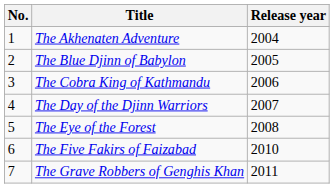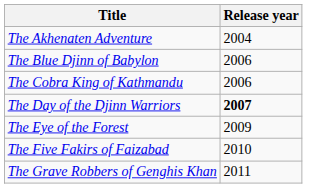 <table class="wikitable">
 <tr>
-<th>No.</th>
 <th>Title</th>
 <th>Release year</th>
 </tr>
 <tr>
-<td>1</td>
 <td><em><a href='#'>The Akhenaten Adventure</a></em></td>
 <td>2004</td>
 </tr>
 <tr>
-<td>2</td>
 <td><em><a href='#'>The Blue Djinn of Babylon</a></em></td>
-<td>2005</td>
+<td>2006</td>
 </tr>
 <tr>
-<td>3</td>
 <td><em><a href='#'>The Cobra King of Kathmandu</a></em></td>
 <td>2006</td>
 </tr>
 <tr>
-<td>4</td>
 <td><em><a href='#'>The Day of the Djinn Warriors</a></em></td>
-<td>2007</td>
+<td><strong>2007</strong></td>
 </tr>
 <tr>
-<td>5</td>
 <td><em><a href='#'>The Eye of the Forest</a></em></td>
-<td>2008</td>
+<td>2009</td>
 </tr>
 <tr>
-<td>6</td>
 <td><em><a href='#'>The Five Fakirs of Faizabad</a></em></td>
 <td>2010</td>
 </tr>
 <tr>
-<td>7</td>
 <td><em><a href='#'>The Grave Robbers of Genghis Khan</a></em></td>
 <td>2011</td>
 </tr>
 </table>
